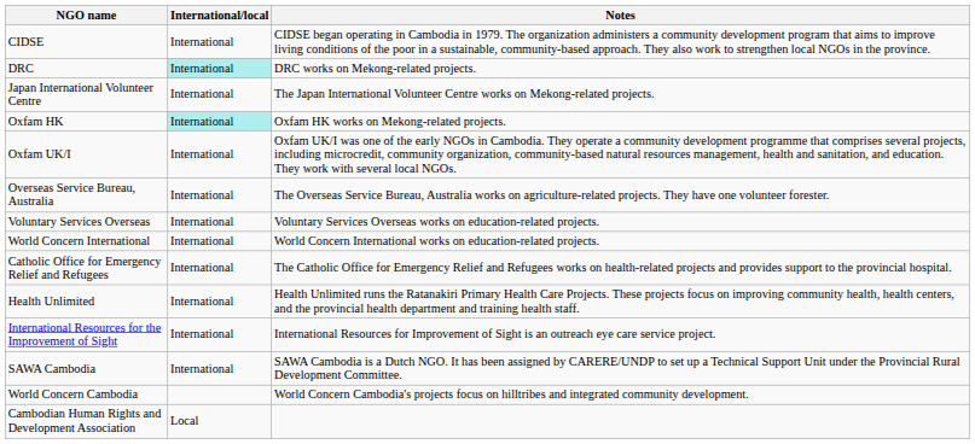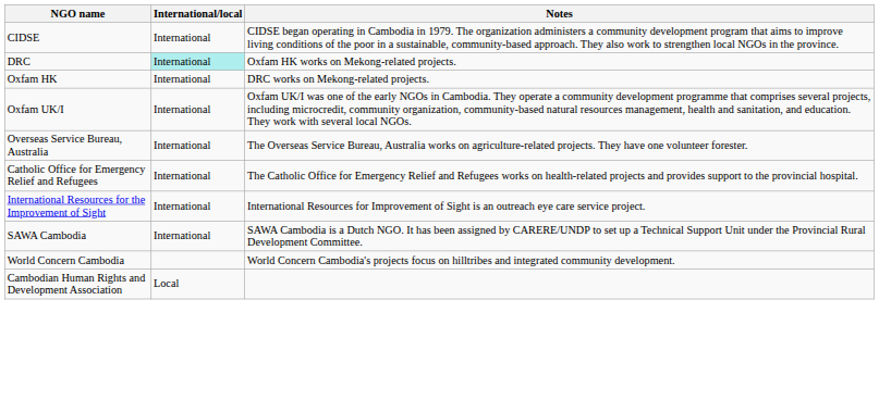 <table class="wikitable sortable">
 <tr>
 <th>NGO name</th>
 <th>International/local</th>
 <th>Notes</th>
 </tr>
 <tr>
 <td>CIDSE</td>
 <td>International</td>
 <td>CIDSE began operating in Cambodia in 1979. The organization administers a community development program that aims to improve living conditions of the poor in a sustainable, community-based approach. They also work to strengthen local NGOs in the province.</td>
 </tr>
 <tr>
 <td>DRC</td>
 <td style="background: paleturquoise;">International</td>
-<td>DRC works on Mekong-related projects.</td>
-</tr>
-<tr>
-<td>Japan International Volunteer Centre</td>
-<td>International</td>
-<td>The Japan International Volunteer Centre works on Mekong-related projects.</td>
+<td>Oxfam HK works on Mekong-related projects.</td>
 </tr>
 <tr>
 <td>Oxfam HK</td>
-<td style="background: paleturquoise;">International</td>
-<td>Oxfam HK works on Mekong-related projects.</td>
+<td>International</td>
+<td>DRC works on Mekong-related projects.</td>
 </tr>
 <tr>
 <td>Oxfam UK/I</td>
 <td>International</td>
 <td>Oxfam UK/I was one of the early NGOs in Cambodia. They operate a community development programme that comprises several projects, including microcredit, community organization, community-based natural resources management, health and sanitation, and education. They work with several local NGOs.</td>
 </tr>
 <tr>
 <td>Overseas Service Bureau, Australia</td>
 <td>International</td>
 <td>The Overseas Service Bureau, Australia works on agriculture-related projects. They have one volunteer forester.</td>
 </tr>
 <tr>
-<td>Voluntary Services Overseas</td>
-<td>International</td>
-<td>Voluntary Services Overseas works on education-related projects.</td>
-</tr>
-<tr>
-<td>World Concern International</td>
-<td>International</td>
-<td>World Concern International works on education-related projects.</td>
-</tr>
-<tr>
 <td>Catholic Office for Emergency Relief and Refugees</td>
 <td>International</td>
 <td>The Catholic Office for Emergency Relief and Refugees works on health-related projects and provides support to the provincial hospital.</td>
-</tr>
-<tr>
-<td>Health Unlimited</td>
-<td>International</td>
-<td>Health Unlimited runs the Ratanakiri Primary Health Care Projects.  These projects focus on improving community health, health centers, and the provincial health department and training health staff.</td>
 </tr>
 <tr>
 <td><a href='#'>International Resources for the Improvement of Sight</a></td>
 <td>International</td>
 <td>International Resources for Improvement of Sight is an outreach eye care service project.</td>
 </tr>
 <tr>
 <td>SAWA Cambodia</td>
 <td>International</td>
 <td>SAWA Cambodia is a Dutch NGO.  It has been assigned by CARERE/UNDP to set up a Technical Support Unit under the Provincial Rural Development Committee.</td>
 </tr>
 <tr>
 <td>World Concern Cambodia</td>
 <td></td>
 <td>World Concern Cambodia's projects focus on hilltribes and integrated community development.</td>
 </tr>
 <tr>
 <td>Cambodian Human Rights and Development Association</td>
 <td>Local</td>
 <td></td>
 </tr>
 </table>
